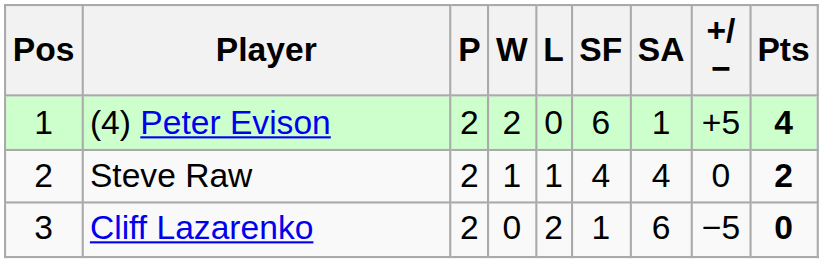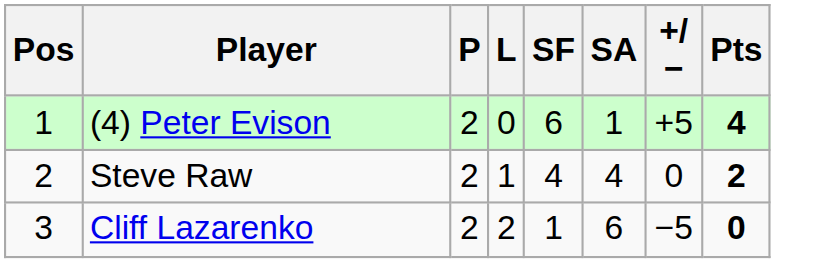 <table class="wikitable" style="text-align:center; margin: 1em auto 1em auto, align:left">
 <tr>
 <th width=20>Pos</th>
 <th width=168>Player</th>
 <th width=3>P</th>
-<th width=3>W</th>
 <th width=3>L</th>
 <th width=20>SF</th>
 <th width=20>SA</th>
 <th width=20>+/−</th>
 <th width=20>Pts</th>
 </tr>
 <tr align=center style="background: #ccffcc;">
 <td>1</td>
 <td align="left"> (4) <a href='#'>Peter Evison</a></td>
-<td>2</td>
 <td>2</td>
 <td>0</td>
 <td>6</td>
 <td>1</td>
 <td>+5</td>
 <td><strong>4</strong></td>
 </tr>
 <tr align=center>
 <td>2</td>
 <td align="left"> Steve Raw</td>
 <td>2</td>
 <td>1</td>
-<td>1</td>
 <td>4</td>
 <td>4</td>
 <td>0</td>
 <td><strong>2</strong></td>
 </tr>
 <tr align=center>
 <td>3</td>
 <td align="left"> <a href='#'>Cliff Lazarenko</a></td>
 <td>2</td>
-<td>0</td>
 <td>2</td>
 <td>1</td>
 <td>6</td>
 <td>−5</td>
 <td><strong>0</strong></td>
 </tr>
 </table>
